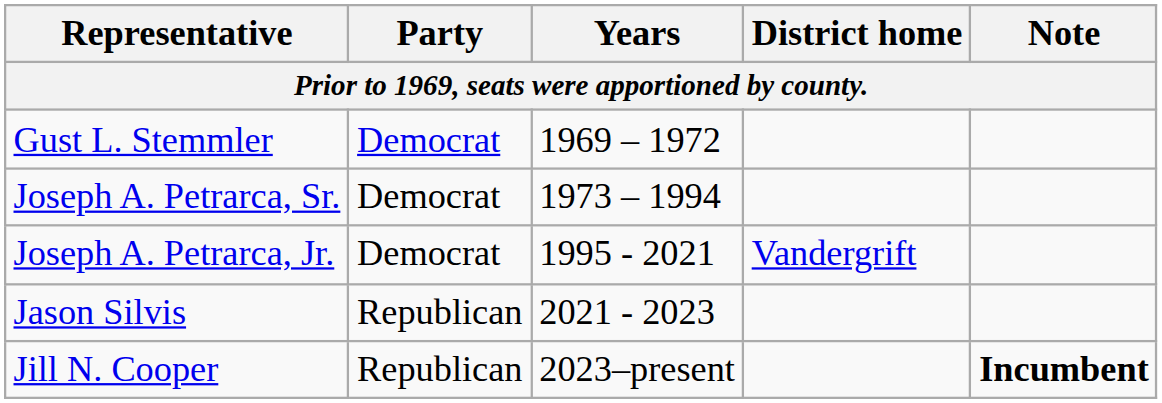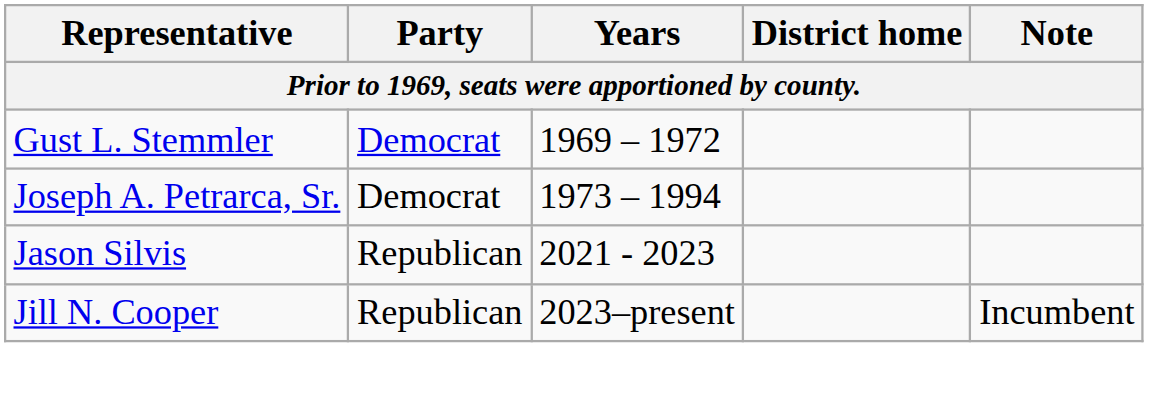 <table class=wikitable>
 <tr valign=bottom>
 <th>Representative</th>
 <th>Party</th>
 <th>Years</th>
 <th>District home</th>
 <th>Note</th>
 </tr>
 <tr>
 <th colspan=5 style="font-size: 80%;"><em>Prior to 1969, seats were apportioned by county.</em></th>
 </tr>
 <tr>
 <td><a href='#'>Gust L. Stemmler</a></td>
 <td><a href='#'>Democrat</a></td>
 <td>1969 – 1972</td>
 <td></td>
 <td></td>
 </tr>
 <tr>
 <td><a href='#'>Joseph A. Petrarca, Sr.</a></td>
 <td>Democrat</td>
 <td>1973 – 1994</td>
 <td></td>
 <td></td>
 </tr>
 <tr>
-<td><a href='#'>Joseph A. Petrarca, Jr.</a></td>
-<td>Democrat</td>
-<td>1995 - 2021</td>
-<td><a href='#'>Vandergrift</a></td>
-<td></td>
-</tr>
-<tr>
 <td><a href='#'>Jason Silvis</a></td>
 <td>Republican</td>
 <td>2021 - 2023</td>
 <td></td>
 <td></td>
 </tr>
 <tr>
 <td><a href='#'>Jill N. Cooper</a></td>
 <td>Republican</td>
 <td>2023–present</td>
 <td></td>
-<td><strong>Incumbent</strong></td>
+<td>Incumbent</td>
 </tr>
 </table>
